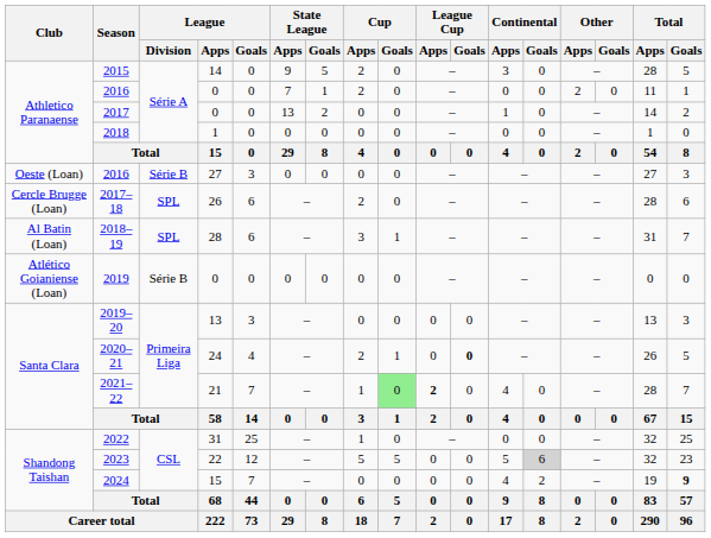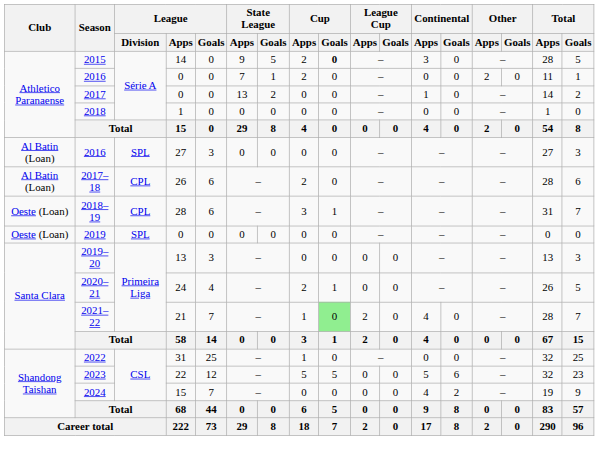 <table class="wikitable" style="text-align: center">
 <tr>
 <th rowspan="2">Club</th>
 <th rowspan="2">Season</th>
 <th colspan="3">League</th>
 <th colspan="2">State League</th>
 <th colspan="2">Cup</th>
 <th colspan="2">League Cup</th>
 <th colspan="2">Continental</th>
 <th colspan="2">Other</th>
 <th colspan="2">Total</th>
 </tr>
 <tr>
 <th>Division</th>
 <th>Apps</th>
 <th>Goals</th>
 <th>Apps</th>
 <th>Goals</th>
 <th>Apps</th>
 <th>Goals</th>
 <th>Apps</th>
 <th>Goals</th>
 <th>Apps</th>
 <th>Goals</th>
 <th>Apps</th>
 <th>Goals</th>
 <th>Apps</th>
 <th>Goals</th>
 </tr>
 <tr>
 <td rowspan=5><a href='#'>Athletico Paranaense</a></td>
 <td><a href='#'>2015</a></td>
 <td rowspan=4><a href='#'>Série A</a></td>
 <td>14</td>
 <td>0</td>
 <td>9</td>
 <td>5</td>
 <td>2</td>
-<td>0</td>
+<td><strong>0</strong></td>
 <td colspan="2">–</td>
 <td>3</td>
 <td>0</td>
 <td colspan="2">–</td>
 <td>28</td>
 <td>5</td>
 </tr>
 <tr>
 <td><a href='#'>2016</a></td>
 <td>0</td>
 <td>0</td>
 <td>7</td>
 <td>1</td>
 <td>2</td>
 <td>0</td>
 <td colspan="2">–</td>
 <td>0</td>
 <td>0</td>
 <td>2</td>
 <td>0</td>
 <td>11</td>
 <td>1</td>
 </tr>
 <tr>
 <td><a href='#'>2017</a></td>
 <td>0</td>
 <td>0</td>
 <td>13</td>
 <td>2</td>
 <td>0</td>
 <td>0</td>
 <td colspan="2">–</td>
 <td>1</td>
 <td>0</td>
 <td colspan="2">–</td>
 <td>14</td>
 <td>2</td>
 </tr>
 <tr>
 <td><a href='#'>2018</a></td>
 <td>1</td>
 <td>0</td>
 <td>0</td>
 <td>0</td>
 <td>0</td>
 <td>0</td>
 <td colspan="2">–</td>
 <td>0</td>
 <td>0</td>
 <td colspan="2">–</td>
 <td>1</td>
 <td>0</td>
 </tr>
 <tr>
 <th colspan=2>Total</th>
 <th>15</th>
 <th>0</th>
 <th>29</th>
 <th>8</th>
 <th>4</th>
 <th>0</th>
 <th>0</th>
 <th>0</th>
 <th>4</th>
 <th>0</th>
 <th>2</th>
 <th>0</th>
 <th>54</th>
 <th>8</th>
 </tr>
 <tr>
-<td><a href='#'>Oeste</a> (Loan)</td>
+<td><a href='#'>Al Batin</a> (Loan)</td>
 <td><a href='#'>2016</a></td>
-<td><a href='#'>Série B</a></td>
+<td><a href='#'>SPL</a></td>
 <td>27</td>
 <td>3</td>
 <td>0</td>
 <td>0</td>
 <td>0</td>
 <td>0</td>
 <td colspan="2">–</td>
 <td colspan="2">–</td>
 <td colspan="2">–</td>
 <td>27</td>
 <td>3</td>
 </tr>
 <tr>
-<td><a href='#'>Cercle Brugge</a> (Loan)</td>
+<td><a href='#'>Al Batin</a> (Loan)</td>
 <td><a href='#'>2017–18</a></td>
-<td><a href='#'>SPL</a></td>
+<td><a href='#'>CPL</a></td>
 <td>26</td>
 <td>6</td>
 <td colspan="2">–</td>
 <td>2</td>
 <td>0</td>
 <td colspan="2">–</td>
 <td colspan="2">–</td>
 <td colspan="2">–</td>
 <td>28</td>
 <td>6</td>
 </tr>
 <tr>
-<td><a href='#'>Al Batin</a> (Loan)</td>
+<td><a href='#'>Oeste</a> (Loan)</td>
 <td><a href='#'>2018–19</a></td>
-<td><a href='#'>SPL</a></td>
+<td><a href='#'>CPL</a></td>
 <td>28</td>
 <td>6</td>
 <td colspan="2">–</td>
 <td>3</td>
 <td>1</td>
 <td colspan="2">–</td>
 <td colspan="2">–</td>
 <td colspan="2">–</td>
 <td>31</td>
 <td>7</td>
 </tr>
 <tr>
-<td><a href='#'>Atlético Goianiense</a> (Loan)</td>
+<td><a href='#'>Oeste</a> (Loan)</td>
 <td><a href='#'>2019</a></td>
-<td>Série B</td>
+<td><a href='#'>SPL</a></td>
 <td>0</td>
 <td>0</td>
 <td>0</td>
 <td>0</td>
 <td>0</td>
 <td>0</td>
 <td colspan="2">–</td>
 <td colspan="2">–</td>
 <td colspan="2">–</td>
 <td>0</td>
 <td>0</td>
 </tr>
 <tr>
 <td rowspan=4><a href='#'>Santa Clara</a></td>
 <td><a href='#'>2019–20</a></td>
 <td rowspan=3><a href='#'>Primeira Liga</a></td>
 <td>13</td>
 <td>3</td>
 <td colspan="2">–</td>
 <td>0</td>
 <td>0</td>
 <td>0</td>
 <td>0</td>
 <td colspan="2">–</td>
 <td colspan="2">–</td>
 <td>13</td>
 <td>3</td>
 </tr>
 <tr>
 <td><a href='#'>2020–21</a></td>
 <td>24</td>
 <td>4</td>
 <td colspan="2">–</td>
 <td>2</td>
 <td>1</td>
 <td>0</td>
-<td><strong>0</strong></td>
+<td>0</td>
 <td colspan="2">–</td>
 <td colspan="2">–</td>
 <td>26</td>
 <td>5</td>
 </tr>
 <tr>
 <td><a href='#'>2021–22</a></td>
 <td>21</td>
 <td>7</td>
 <td colspan="2">–</td>
 <td>1</td>
 <td style="background: lightgreen;">0</td>
-<td><strong>2</strong></td>
+<td>2</td>
 <td>0</td>
 <td>4</td>
 <td>0</td>
 <td colspan="2">–</td>
 <td>28</td>
 <td>7</td>
 </tr>
 <tr>
 <th colspan=2>Total</th>
 <th>58</th>
 <th>14</th>
 <th>0</th>
 <th>0</th>
 <th>3</th>
 <th>1</th>
 <th>2</th>
 <th>0</th>
 <th>4</th>
 <th>0</th>
 <th>0</th>
 <th>0</th>
 <th>67</th>
 <th>15</th>
 </tr>
 <tr>
 <td rowspan=4><a href='#'>Shandong Taishan</a></td>
 <td><a href='#'>2022</a></td>
 <td rowspan=3><a href='#'>CSL</a></td>
 <td>31</td>
 <td>25</td>
 <td colspan="2">–</td>
 <td>1</td>
 <td>0</td>
 <td colspan="2">–</td>
 <td>0</td>
 <td>0</td>
 <td colspan="2">–</td>
 <td>32</td>
 <td>25</td>
 </tr>
 <tr>
 <td><a href='#'>2023</a></td>
 <td>22</td>
 <td>12</td>
 <td colspan="2">–</td>
 <td>5</td>
 <td>5</td>
 <td>0</td>
 <td>0</td>
 <td>5</td>
-<td style="background: lightgrey;">6</td>
+<td>6</td>
 <td colspan="2">–</td>
 <td>32</td>
 <td>23</td>
 </tr>
 <tr>
 <td><a href='#'>2024</a></td>
 <td>15</td>
 <td>7</td>
 <td colspan="2">–</td>
 <td>0</td>
 <td>0</td>
 <td>0</td>
 <td>0</td>
 <td>4</td>
 <td>2</td>
 <td colspan="2">–</td>
 <td>19</td>
-<td><strong>9</strong></td>
+<td>9</td>
 </tr>
 <tr>
 <th colspan=2>Total</th>
 <th>68</th>
 <th>44</th>
 <th>0</th>
 <th>0</th>
 <th>6</th>
 <th>5</th>
 <th>0</th>
 <th>0</th>
 <th>9</th>
 <th>8</th>
 <th>0</th>
 <th>0</th>
 <th>83</th>
 <th>57</th>
 </tr>
 <tr>
 <th colspan=3>Career total</th>
 <th>222</th>
 <th>73</th>
 <th>29</th>
 <th>8</th>
 <th>18</th>
 <th>7</th>
 <th>2</th>
 <th>0</th>
 <th>17</th>
 <th>8</th>
 <th>2</th>
 <th>0</th>
 <th>290</th>
 <th>96</th>
 </tr>
 </table>
